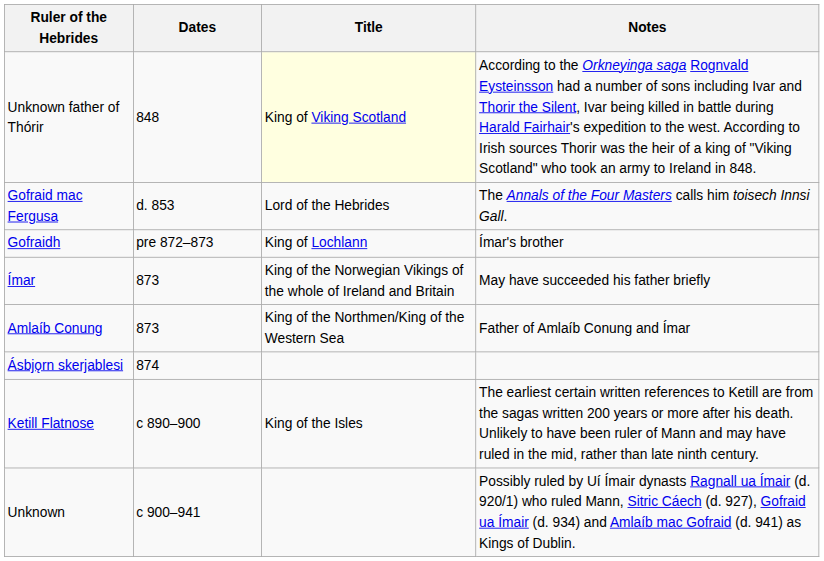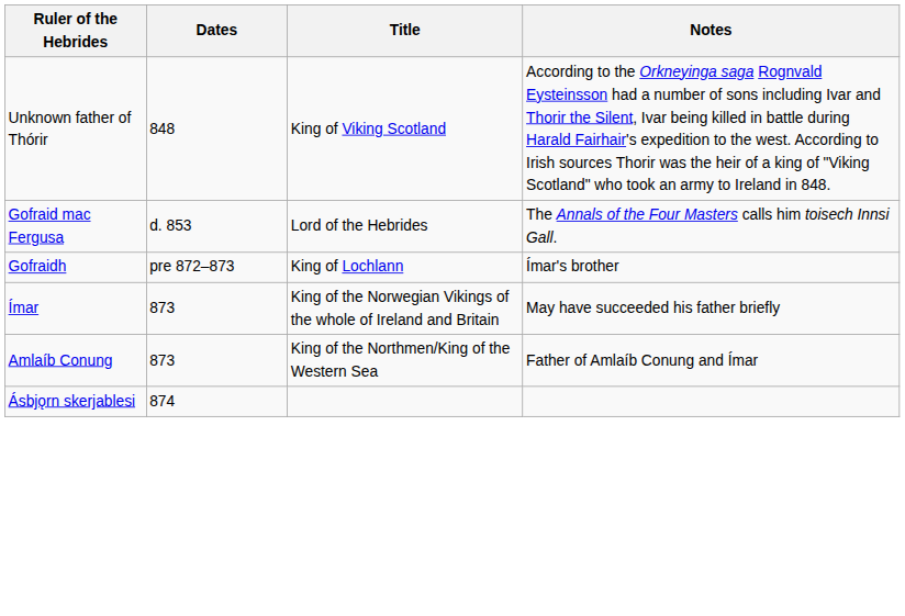 <table class="wikitable sortable" style="font-size:100%; width:75%; border:0px; text-align:left; line-height:150%;">
 <tr>
 <th width="15%">Ruler of the Hebrides</th>
 <th width="15%">Dates</th>
 <th width="25%">Title</th>
 <th width="40%">Notes</th>
 </tr>
 <tr>
 <td>Unknown father of Thórir</td>
 <td>848</td>
-<td style="background: lightyellow;">King of <a href='#'>Viking Scotland</a></td>
+<td>King of <a href='#'>Viking Scotland</a></td>
 <td>According to the <em><a href='#'>Orkneyinga saga</a></em> <a href='#'>Rognvald Eysteinsson</a> had a number of sons including Ivar and <a href='#'>Thorir the Silent</a>, Ivar being killed in battle during <a href='#'>Harald Fairhair</a>'s expedition to the west. According to Irish sources Thorir was the heir of a king of "Viking Scotland" who took an army to Ireland in 848.</td>
 </tr>
 <tr>
 <td><a href='#'>Gofraid mac Fergusa</a></td>
 <td>d. 853</td>
 <td>Lord of the Hebrides</td>
 <td>The <em><a href='#'>Annals of the Four Masters</a></em> calls him <em>toisech Innsi Gall</em>.</td>
 </tr>
 <tr>
 <td><a href='#'>Gofraidh</a></td>
 <td>pre 872–873</td>
 <td>King of <a href='#'>Lochlann</a></td>
 <td>Ímar's brother</td>
 </tr>
 <tr>
 <td><a href='#'>Ímar</a></td>
 <td>873</td>
 <td>King of the Norwegian Vikings of the whole of Ireland and Britain</td>
 <td>May have succeeded his father briefly</td>
 </tr>
 <tr>
 <td><a href='#'>Amlaíb Conung</a></td>
 <td>873</td>
 <td>King of the Northmen/King of the Western Sea</td>
 <td>Father of Amlaíb Conung and Ímar</td>
 </tr>
 <tr>
 <td><a href='#'>Ásbjǫrn skerjablesi</a></td>
 <td>874</td>
 <td></td>
 <td></td>
 </tr>
 <tr>
-<td><a href='#'>Ketill Flatnose</a></td>
-<td>c 890–900</td>
-<td>King of the Isles</td>
-<td>The earliest certain written references to Ketill are from the sagas written 200 years or more after his death. Unlikely to have been ruler of Mann and may have ruled in the mid, rather than late ninth century.</td>
-</tr>
-<tr>
-<td>Unknown</td>
-<td>c 900–941</td>
-<td></td>
-<td>Possibly ruled by Uí Ímair dynasts <a href='#'>Ragnall ua Ímair</a> (d. 920/1) who ruled Mann, <a href='#'>Sitric Cáech</a> (d. 927), <a href='#'>Gofraid ua Ímair</a> (d. 934) and <a href='#'>Amlaíb mac Gofraid</a> (d. 941) as Kings of Dublin.</td>
-</tr>
-<tr>
 </tr>
 </table>
